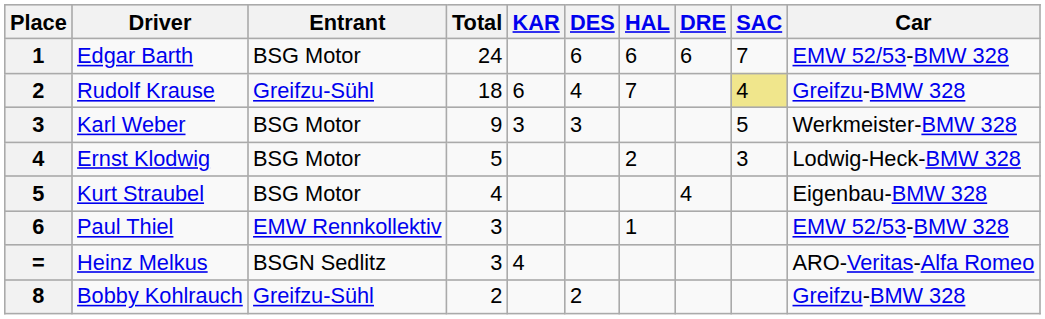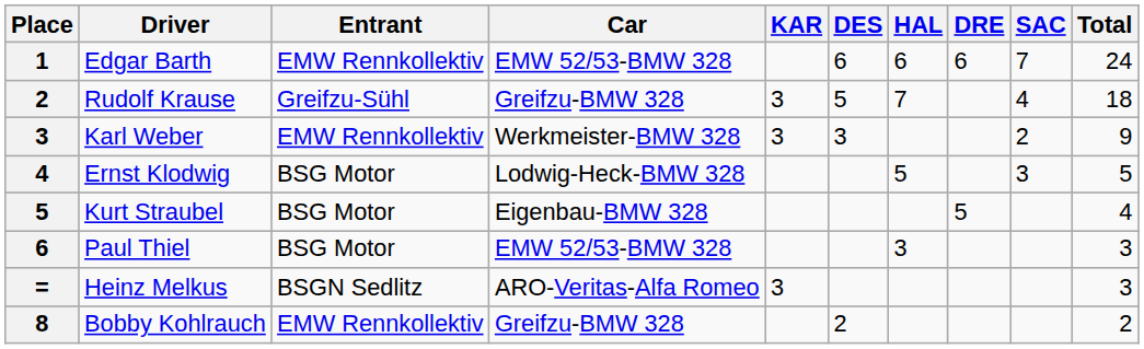 <table class="wikitable" style="font-size:85%" style="text-align:center">
 <tr>
 <th>Place</th>
 <th>Driver</th>
 <th>Entrant</th>
-<th>Total</th>
+<th>Car</th>
 <th><a href='#'>KAR</a></th>
 <th><a href='#'>DES</a></th>
 <th><a href='#'>HAL</a></th>
 <th><a href='#'>DRE</a></th>
 <th><a href='#'>SAC</a></th>
-<th>Car</th>
+<th>Total</th>
 </tr>
 <tr>
 <th>1</th>
 <td style="text-align:left"> <a href='#'>Edgar Barth</a></td>
-<td style="text-align:left">BSG Motor</td>
-<td style="text-align:right">24</td>
+<td style="text-align:left"><a href='#'>EMW Rennkollektiv</a></td>
+<td style="text-align:left"><a href='#'>EMW 52/53</a>-<a href='#'>BMW 328</a></td>
 <td></td>
 <td>6</td>
 <td>6</td>
 <td>6</td>
 <td>7</td>
-<td style="text-align:left"><a href='#'>EMW 52/53</a>-<a href='#'>BMW 328</a></td>
+<td style="text-align:right">24</td>
 </tr>
 <tr>
 <th>2</th>
 <td style="text-align:left"> <a href='#'>Rudolf Krause</a></td>
 <td style="text-align:left"><a href='#'>Greifzu-Sühl</a></td>
-<td style="text-align:right">18</td>
-<td>6</td>
-<td>4</td>
+<td style="text-align:left"><a href='#'>Greifzu</a>-<a href='#'>BMW 328</a></td>
+<td>3</td>
+<td>5</td>
 <td>7</td>
 <td></td>
-<td style="background: khaki;">4</td>
-<td style="text-align:left"><a href='#'>Greifzu</a>-<a href='#'>BMW 328</a></td>
+<td>4</td>
+<td style="text-align:right">18</td>
 </tr>
 <tr>
 <th>3</th>
 <td style="text-align:left"> <a href='#'>Karl Weber</a></td>
-<td style="text-align:left">BSG Motor</td>
-<td style="text-align:right">9</td>
+<td style="text-align:left"><a href='#'>EMW Rennkollektiv</a></td>
+<td style="text-align:left">Werkmeister-<a href='#'>BMW 328</a></td>
 <td>3</td>
 <td>3</td>
 <td></td>
 <td></td>
-<td>5</td>
-<td style="text-align:left">Werkmeister-<a href='#'>BMW 328</a></td>
+<td>2</td>
+<td style="text-align:right">9</td>
 </tr>
 <tr>
 <th>4</th>
 <td style="text-align:left"> <a href='#'>Ernst Klodwig</a></td>
 <td style="text-align:left">BSG Motor</td>
-<td style="text-align:right">5</td>
+<td style="text-align:left">Lodwig-Heck-<a href='#'>BMW 328</a></td>
 <td></td>
 <td></td>
-<td>2</td>
+<td>5</td>
 <td></td>
 <td>3</td>
-<td style="text-align:left">Lodwig-Heck-<a href='#'>BMW 328</a></td>
+<td style="text-align:right">5</td>
 </tr>
 <tr>
 <th>5</th>
 <td style="text-align:left"> <a href='#'>Kurt Straubel</a></td>
 <td style="text-align:left">BSG Motor</td>
-<td style="text-align:right">4</td>
+<td style="text-align:left">Eigenbau-<a href='#'>BMW 328</a></td>
 <td></td>
 <td></td>
 <td></td>
-<td>4</td>
+<td>5</td>
 <td></td>
-<td style="text-align:left">Eigenbau-<a href='#'>BMW 328</a></td>
+<td style="text-align:right">4</td>
 </tr>
 <tr>
 <th>6</th>
 <td style="text-align:left"> <a href='#'>Paul Thiel</a></td>
-<td style="text-align:left"><a href='#'>EMW Rennkollektiv</a></td>
-<td style="text-align:right">3</td>
+<td style="text-align:left">BSG Motor</td>
+<td style="text-align:left"><a href='#'>EMW 52/53</a>-<a href='#'>BMW 328</a></td>
 <td></td>
 <td></td>
-<td>1</td>
+<td>3</td>
 <td></td>
 <td></td>
-<td style="text-align:left"><a href='#'>EMW 52/53</a>-<a href='#'>BMW 328</a></td>
+<td style="text-align:right">3</td>
 </tr>
 <tr>
 <th>=</th>
 <td style="text-align:left"> <a href='#'>Heinz Melkus</a></td>
 <td style="text-align:left">BSGN Sedlitz</td>
-<td style="text-align:right">3</td>
-<td>4</td>
+<td style="text-align:left">ARO-<a href='#'>Veritas</a>-<a href='#'>Alfa Romeo</a></td>
+<td>3</td>
 <td></td>
 <td></td>
 <td></td>
 <td></td>
-<td style="text-align:left">ARO-<a href='#'>Veritas</a>-<a href='#'>Alfa Romeo</a></td>
+<td style="text-align:right">3</td>
 </tr>
 <tr>
 <th>8</th>
 <td style="text-align:left"> <a href='#'>Bobby Kohlrauch</a></td>
-<td style="text-align:left"><a href='#'>Greifzu-Sühl</a></td>
-<td style="text-align:right">2</td>
+<td style="text-align:left"><a href='#'>EMW Rennkollektiv</a></td>
+<td style="text-align:left"><a href='#'>Greifzu</a>-<a href='#'>BMW 328</a></td>
 <td></td>
 <td>2</td>
 <td></td>
 <td></td>
 <td></td>
-<td style="text-align:left"><a href='#'>Greifzu</a>-<a href='#'>BMW 328</a></td>
+<td style="text-align:right">2</td>
 </tr>
 </table>
